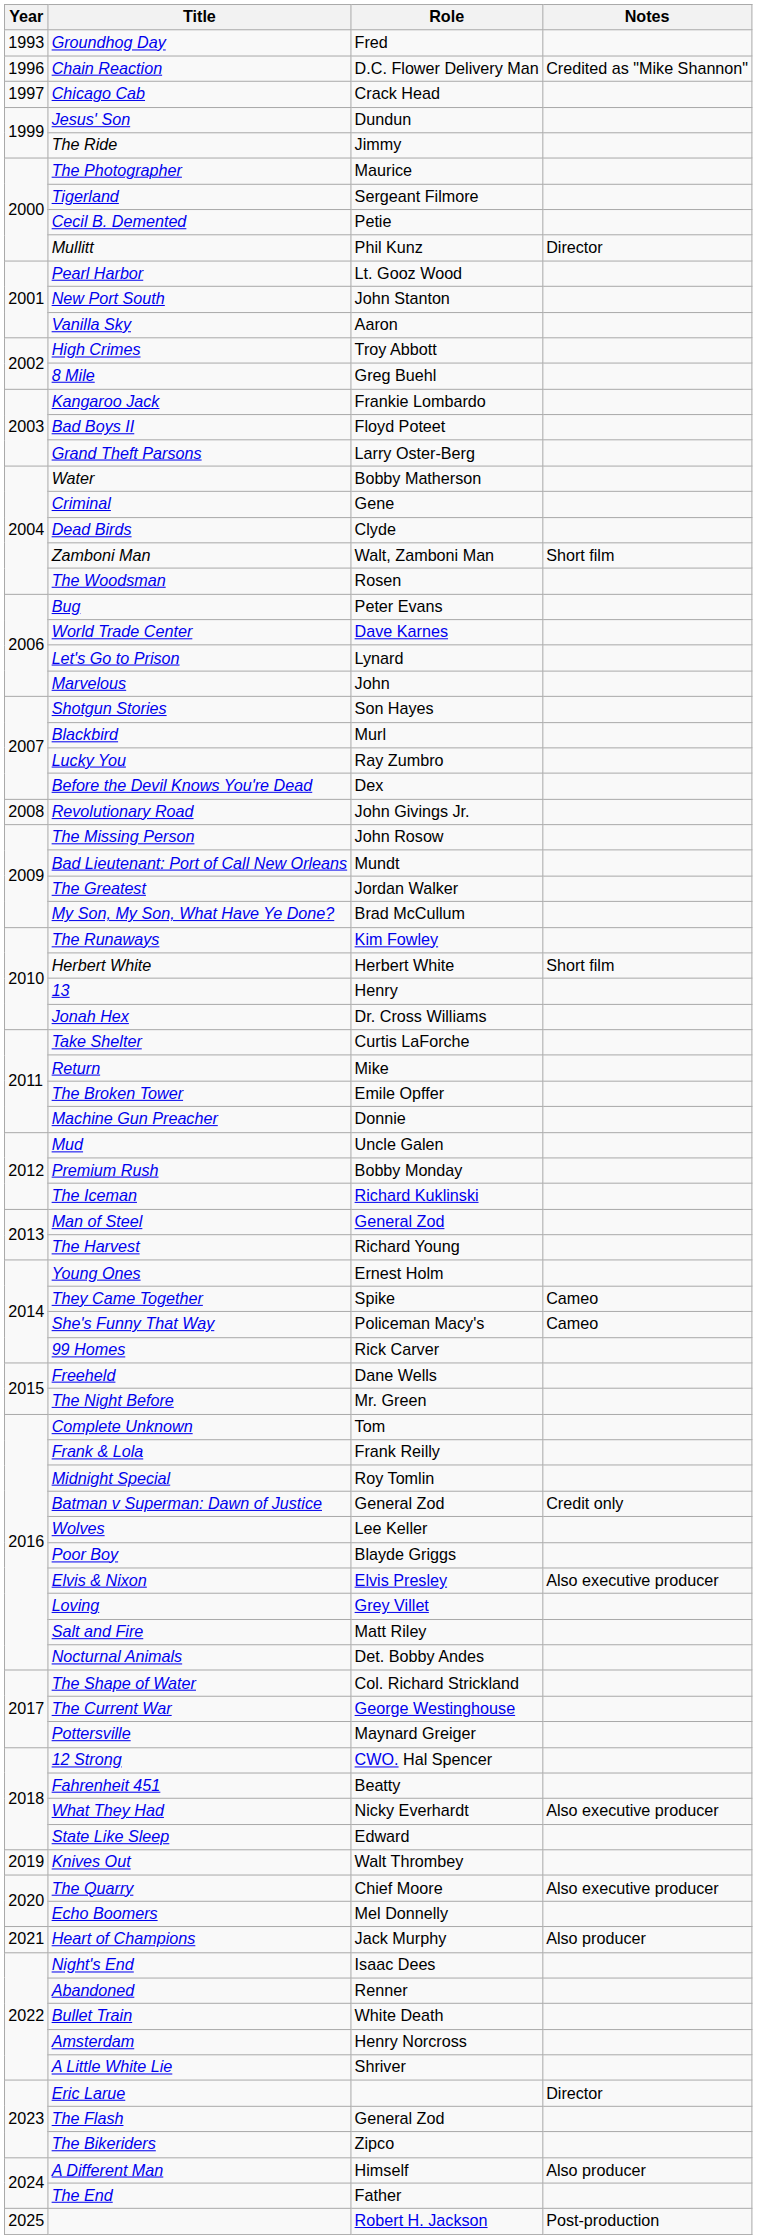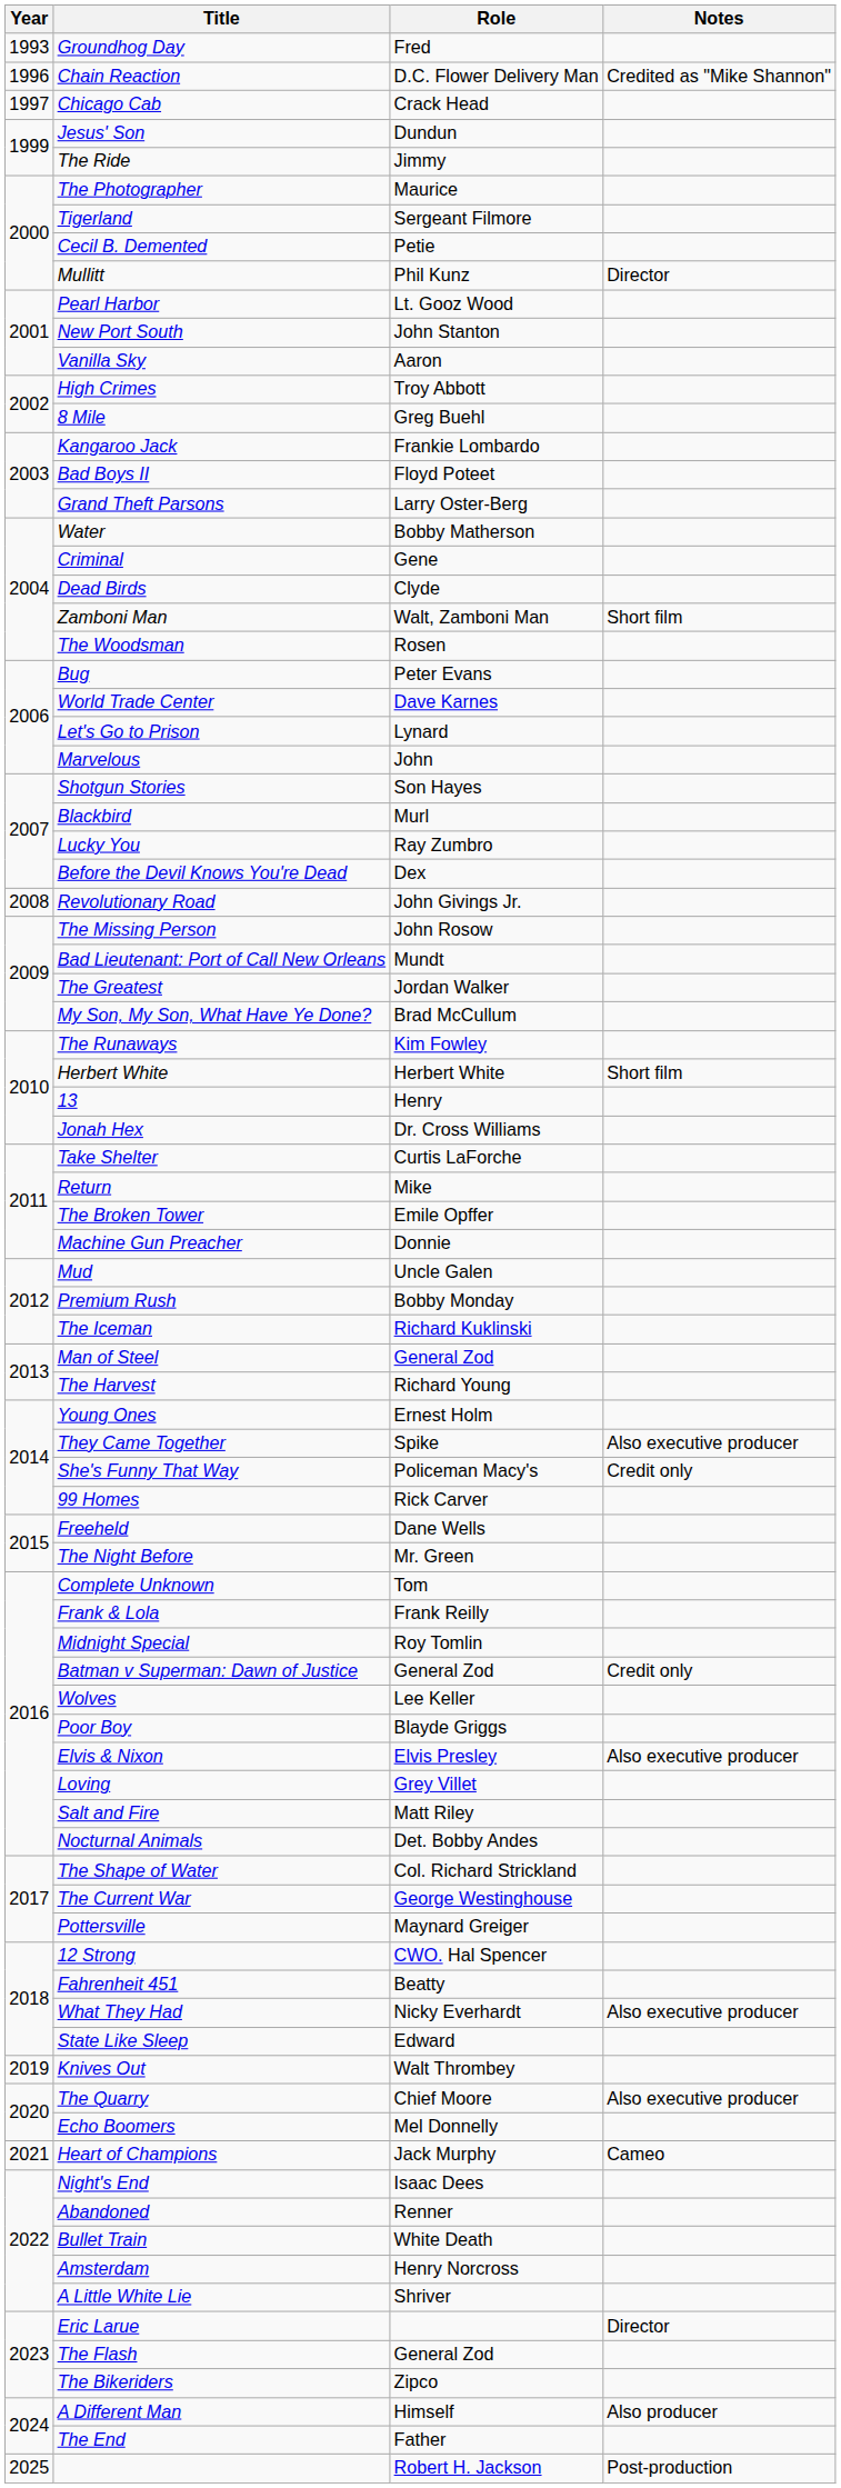 <table class="wikitable sortable">
 <tr>
 <th scope="col">Year</th>
 <th scope="col">Title</th>
 <th scope="col">Role</th>
 <th scope="col" class="unsortable">Notes</th>
 </tr>
 <tr>
 <td>1993</td>
 <td><em><a href='#'>Groundhog Day</a></em></td>
 <td>Fred</td>
 <td></td>
 </tr>
 <tr>
 <td>1996</td>
 <td><em><a href='#'>Chain Reaction</a></em></td>
 <td>D.C. Flower Delivery Man</td>
 <td>Credited as "Mike Shannon"</td>
 </tr>
 <tr>
 <td>1997</td>
 <td><em><a href='#'>Chicago Cab</a></em></td>
 <td>Crack Head</td>
 <td></td>
 </tr>
 <tr>
 <td rowspan="2">1999</td>
 <td><em><a href='#'>Jesus' Son</a></em></td>
 <td>Dundun</td>
 <td></td>
 </tr>
 <tr>
 <td><em>The Ride</em></td>
 <td>Jimmy</td>
 <td></td>
 </tr>
 <tr>
 <td rowspan="4">2000</td>
 <td><em><a href='#'>The Photographer</a></em></td>
 <td>Maurice</td>
 <td></td>
 </tr>
 <tr>
 <td><em><a href='#'>Tigerland</a></em></td>
 <td>Sergeant Filmore</td>
 <td></td>
 </tr>
 <tr>
 <td><em><a href='#'>Cecil B. Demented</a></em></td>
 <td>Petie</td>
 <td></td>
 </tr>
 <tr>
 <td><em>Mullitt</em></td>
 <td>Phil Kunz</td>
 <td>Director</td>
 </tr>
 <tr>
 <td rowspan="3">2001</td>
 <td><em><a href='#'>Pearl Harbor</a></em></td>
 <td>Lt. Gooz Wood</td>
 <td></td>
 </tr>
 <tr>
 <td><em><a href='#'>New Port South</a></em></td>
 <td>John Stanton</td>
 <td></td>
 </tr>
 <tr>
 <td><em><a href='#'>Vanilla Sky</a></em></td>
 <td>Aaron</td>
 <td></td>
 </tr>
 <tr>
 <td rowspan="2">2002</td>
 <td><em><a href='#'>High Crimes</a></em></td>
 <td>Troy Abbott</td>
 <td></td>
 </tr>
 <tr>
 <td><em><a href='#'>8 Mile</a></em></td>
 <td>Greg Buehl</td>
 <td></td>
 </tr>
 <tr>
 <td rowspan="3">2003</td>
 <td><em><a href='#'>Kangaroo Jack</a></em></td>
 <td>Frankie Lombardo</td>
 <td></td>
 </tr>
 <tr>
 <td><em><a href='#'>Bad Boys II</a></em></td>
 <td>Floyd Poteet</td>
 <td></td>
 </tr>
 <tr>
 <td><em><a href='#'>Grand Theft Parsons</a></em></td>
 <td>Larry Oster-Berg</td>
 <td></td>
 </tr>
 <tr>
 <td rowspan="5">2004</td>
 <td><em>Water</em></td>
 <td>Bobby Matherson</td>
 <td></td>
 </tr>
 <tr>
 <td><em><a href='#'>Criminal</a></em></td>
 <td>Gene</td>
 <td></td>
 </tr>
 <tr>
 <td><em><a href='#'>Dead Birds</a></em></td>
 <td>Clyde</td>
 <td></td>
 </tr>
 <tr>
 <td><em>Zamboni Man</em></td>
 <td>Walt, Zamboni Man</td>
 <td>Short film</td>
 </tr>
 <tr>
 <td><em><a href='#'>The Woodsman</a></em></td>
 <td>Rosen</td>
 <td></td>
 </tr>
 <tr>
 <td rowspan="4">2006</td>
 <td><em><a href='#'>Bug</a></em></td>
 <td>Peter Evans</td>
 <td></td>
 </tr>
 <tr>
 <td><em><a href='#'>World Trade Center</a></em></td>
 <td><a href='#'>Dave Karnes</a></td>
 <td></td>
 </tr>
 <tr>
 <td><em><a href='#'>Let's Go to Prison</a></em></td>
 <td>Lynard</td>
 <td></td>
 </tr>
 <tr>
 <td><em><a href='#'>Marvelous</a></em></td>
 <td>John</td>
 <td></td>
 </tr>
 <tr>
 <td rowspan="4">2007</td>
 <td><em><a href='#'>Shotgun Stories</a></em></td>
 <td>Son Hayes</td>
 <td></td>
 </tr>
 <tr>
 <td><em><a href='#'>Blackbird</a></em></td>
 <td>Murl</td>
 <td></td>
 </tr>
 <tr>
 <td><em><a href='#'>Lucky You</a></em></td>
 <td>Ray Zumbro</td>
 <td></td>
 </tr>
 <tr>
 <td><em><a href='#'>Before the Devil Knows You're Dead</a></em></td>
 <td>Dex</td>
 <td></td>
 </tr>
 <tr>
 <td>2008</td>
 <td><em><a href='#'>Revolutionary Road</a></em></td>
 <td>John Givings Jr.</td>
 <td></td>
 </tr>
 <tr>
 <td rowspan="4">2009</td>
 <td><em><a href='#'>The Missing Person</a></em></td>
 <td>John Rosow</td>
 <td></td>
 </tr>
 <tr>
 <td><em><a href='#'>Bad Lieutenant: Port of Call New Orleans</a></em></td>
 <td>Mundt</td>
 <td></td>
 </tr>
 <tr>
 <td><em><a href='#'>The Greatest</a></em></td>
 <td>Jordan Walker</td>
 <td></td>
 </tr>
 <tr>
 <td><em><a href='#'>My Son, My Son, What Have Ye Done?</a></em></td>
 <td>Brad McCullum</td>
 <td></td>
 </tr>
 <tr>
 <td rowspan="4">2010</td>
 <td><em><a href='#'>The Runaways</a></em></td>
 <td><a href='#'>Kim Fowley</a></td>
 <td></td>
 </tr>
 <tr>
 <td><em>Herbert White</em></td>
 <td>Herbert White</td>
 <td>Short film</td>
 </tr>
 <tr>
 <td><em><a href='#'>13</a></em></td>
 <td>Henry</td>
 <td></td>
 </tr>
 <tr>
 <td><em><a href='#'>Jonah Hex</a></em></td>
 <td>Dr. Cross Williams</td>
 <td></td>
 </tr>
 <tr>
 <td rowspan="4">2011</td>
 <td><em><a href='#'>Take Shelter</a></em></td>
 <td>Curtis LaForche</td>
 <td></td>
 </tr>
 <tr>
 <td><em><a href='#'>Return</a></em></td>
 <td>Mike</td>
 <td></td>
 </tr>
 <tr>
 <td><em><a href='#'>The Broken Tower</a></em></td>
 <td>Emile Opffer</td>
 <td></td>
 </tr>
 <tr>
 <td><em><a href='#'>Machine Gun Preacher</a></em></td>
 <td>Donnie</td>
 <td></td>
 </tr>
 <tr>
 <td rowspan="3">2012</td>
 <td><em><a href='#'>Mud</a></em></td>
 <td>Uncle Galen</td>
 <td></td>
 </tr>
 <tr>
 <td><em><a href='#'>Premium Rush</a></em></td>
 <td>Bobby Monday</td>
 <td></td>
 </tr>
 <tr>
 <td><em><a href='#'>The Iceman</a></em></td>
 <td><a href='#'>Richard Kuklinski</a></td>
 <td></td>
 </tr>
 <tr>
 <td rowspan="2">2013</td>
 <td><em><a href='#'>Man of Steel</a></em></td>
 <td><a href='#'>General Zod</a></td>
 <td></td>
 </tr>
 <tr>
 <td><em><a href='#'>The Harvest</a></em></td>
 <td>Richard Young</td>
 <td></td>
 </tr>
 <tr>
 <td rowspan="4">2014</td>
 <td><em><a href='#'>Young Ones</a></em></td>
 <td>Ernest Holm</td>
 <td></td>
 </tr>
 <tr>
 <td><em><a href='#'>They Came Together</a></em></td>
 <td>Spike</td>
-<td>Cameo</td>
+<td>Also executive producer</td>
 </tr>
 <tr>
 <td><em><a href='#'>She's Funny That Way</a></em></td>
 <td>Policeman Macy's</td>
-<td>Cameo</td>
+<td>Credit only </td>
 </tr>
 <tr>
 <td><em><a href='#'>99 Homes</a></em></td>
 <td>Rick Carver</td>
 <td></td>
 </tr>
 <tr>
 <td rowspan="2">2015</td>
 <td><em><a href='#'>Freeheld</a></em></td>
 <td>Dane Wells</td>
 <td></td>
 </tr>
 <tr>
 <td><em><a href='#'>The Night Before</a></em></td>
 <td>Mr. Green</td>
 <td></td>
 </tr>
 <tr>
 <td rowspan="10">2016</td>
 <td><em><a href='#'>Complete Unknown</a></em></td>
 <td>Tom</td>
 <td></td>
 </tr>
 <tr>
 <td><em><a href='#'>Frank & Lola</a></em></td>
 <td>Frank Reilly</td>
 <td></td>
 </tr>
 <tr>
 <td><em><a href='#'>Midnight Special</a></em></td>
 <td>Roy Tomlin</td>
 <td></td>
 </tr>
 <tr>
 <td><em><a href='#'>Batman v Superman: Dawn of Justice</a></em></td>
 <td>General Zod</td>
 <td>Credit only </td>
 </tr>
 <tr>
 <td><em><a href='#'>Wolves</a></em></td>
 <td>Lee Keller</td>
 <td></td>
 </tr>
 <tr>
 <td><em><a href='#'>Poor Boy</a></em></td>
 <td>Blayde Griggs</td>
 <td></td>
 </tr>
 <tr>
 <td><em><a href='#'>Elvis & Nixon</a></em></td>
 <td><a href='#'>Elvis Presley</a></td>
 <td>Also executive producer</td>
 </tr>
 <tr>
 <td><em><a href='#'>Loving</a></em></td>
 <td><a href='#'>Grey Villet</a></td>
 <td></td>
 </tr>
 <tr>
 <td><em><a href='#'>Salt and Fire</a></em></td>
 <td>Matt Riley</td>
 <td></td>
 </tr>
 <tr>
 <td><em><a href='#'>Nocturnal Animals</a></em></td>
 <td>Det. Bobby Andes</td>
 <td></td>
 </tr>
 <tr>
 <td rowspan="3">2017</td>
 <td><em><a href='#'>The Shape of Water</a></em></td>
 <td>Col. Richard Strickland</td>
 <td></td>
 </tr>
 <tr>
 <td><em><a href='#'>The Current War</a></em></td>
 <td><a href='#'>George Westinghouse</a></td>
 <td></td>
 </tr>
 <tr>
 <td><em><a href='#'>Pottersville</a></em></td>
 <td>Maynard Greiger</td>
 <td></td>
 </tr>
 <tr>
 <td rowspan="4">2018</td>
 <td><em><a href='#'>12 Strong</a></em></td>
 <td><a href='#'>CWO.</a> Hal Spencer</td>
 <td></td>
 </tr>
 <tr>
 <td><em><a href='#'>Fahrenheit 451</a></em></td>
 <td>Beatty</td>
 <td></td>
 </tr>
 <tr>
 <td><em><a href='#'>What They Had</a></em></td>
 <td>Nicky Everhardt</td>
 <td>Also executive producer</td>
 </tr>
 <tr>
 <td><em><a href='#'>State Like Sleep</a></em></td>
 <td>Edward</td>
 <td></td>
 </tr>
 <tr>
 <td>2019</td>
 <td><em><a href='#'>Knives Out</a></em></td>
 <td>Walt Thrombey</td>
 <td></td>
 </tr>
 <tr>
 <td rowspan="2">2020</td>
 <td><em><a href='#'>The Quarry</a></em></td>
 <td>Chief Moore</td>
 <td>Also executive producer</td>
 </tr>
 <tr>
 <td><em><a href='#'>Echo Boomers</a></em></td>
 <td>Mel Donnelly</td>
 <td></td>
 </tr>
 <tr>
 <td>2021</td>
 <td><em><a href='#'>Heart of Champions</a></em></td>
 <td>Jack Murphy</td>
-<td>Also producer</td>
+<td>Cameo</td>
 </tr>
 <tr>
 <td rowspan="5">2022</td>
 <td><em><a href='#'>Night's End</a></em></td>
 <td>Isaac Dees</td>
 <td></td>
 </tr>
 <tr>
 <td><em><a href='#'>Abandoned</a></em></td>
 <td>Renner</td>
 <td></td>
 </tr>
 <tr>
 <td><em><a href='#'>Bullet Train</a></em></td>
 <td>White Death</td>
 <td></td>
 </tr>
 <tr>
 <td><em><a href='#'>Amsterdam</a></em></td>
 <td>Henry Norcross</td>
 <td></td>
 </tr>
 <tr>
 <td><em><a href='#'>A Little White Lie</a></em></td>
 <td>Shriver</td>
 <td></td>
 </tr>
 <tr>
 <td rowspan="3">2023</td>
 <td><em><a href='#'>Eric Larue</a></em></td>
 <td></td>
 <td>Director</td>
 </tr>
 <tr>
 <td><em><a href='#'>The Flash</a></em></td>
 <td>General Zod</td>
 <td></td>
 </tr>
 <tr>
 <td><em><a href='#'>The Bikeriders</a></em></td>
 <td>Zipco</td>
 <td></td>
 </tr>
 <tr>
 <td rowspan="2">2024</td>
 <td><em><a href='#'>A Different Man</a></em></td>
 <td>Himself</td>
 <td>Also producer</td>
 </tr>
 <tr>
 <td><em><a href='#'>The End</a></em></td>
 <td>Father</td>
 <td></td>
 </tr>
 <tr>
 <td>2025</td>
 <td></td>
 <td><a href='#'>Robert H. Jackson</a></td>
 <td>Post-production</td>
 </tr>
 </table>
